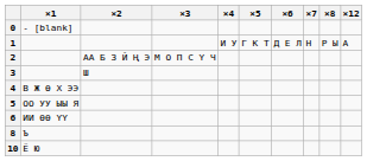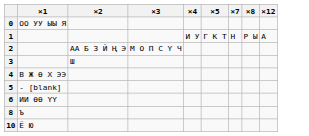 <table class="wikitable floatright">
 <tr>
 <th></th>
 <th>×1</th>
 <th>×2</th>
 <th>×3</th>
 <th>×4</th>
 <th>×5</th>
-<th>×6</th>
 <th>×7</th>
 <th>×8</th>
 <th>×12</th>
 </tr>
 <tr>
 <th>0</th>
-<td>- [blank]</td>
-<td></td>
+<td>ОО УУ ЫЫ Я</td>
 <td></td>
 <td></td>
 <td></td>
 <td></td>
 <td></td>
 <td></td>
 <td></td>
 </tr>
 <tr>
 <th>1</th>
 <td></td>
 <td></td>
 <td></td>
 <td>И У</td>
 <td>Г К Т</td>
-<td>Д Е Л</td>
 <td>Н</td>
 <td>Р Ы</td>
 <td>А</td>
 </tr>
 <tr>
 <th>2</th>
 <td></td>
 <td>АА Б З Й Ң Э</td>
 <td>М О П С Ү Ч</td>
 <td></td>
 <td></td>
 <td></td>
 <td></td>
 <td></td>
-<td></td>
 </tr>
 <tr>
 <th>3</th>
 <td></td>
 <td>Ш</td>
-<td></td>
 <td></td>
 <td></td>
 <td></td>
 <td></td>
 <td></td>
 <td></td>
 </tr>
 <tr>
 <th>4</th>
 <td>В Ж Ө Х ЭЭ</td>
 <td></td>
 <td></td>
 <td></td>
 <td></td>
 <td></td>
 <td></td>
 <td></td>
-<td></td>
 </tr>
 <tr>
 <th>5</th>
-<td>ОО УУ ЫЫ Я</td>
-<td></td>
+<td>- [blank]</td>
 <td></td>
 <td></td>
 <td></td>
 <td></td>
 <td></td>
 <td></td>
 <td></td>
 </tr>
 <tr>
 <th>6</th>
 <td>ИИ ӨӨ ҮҮ</td>
 <td></td>
 <td></td>
 <td></td>
 <td></td>
 <td></td>
 <td></td>
 <td></td>
-<td></td>
 </tr>
 <tr>
 <th>8</th>
 <td>Ъ</td>
-<td></td>
 <td></td>
 <td></td>
 <td></td>
 <td></td>
 <td></td>
 <td></td>
 <td></td>
 </tr>
 <tr>
 <th>10</th>
 <td>Ё Ю</td>
 <td></td>
 <td></td>
 <td></td>
 <td></td>
 <td></td>
 <td></td>
 <td></td>
-<td></td>
 </tr>
 </table>
